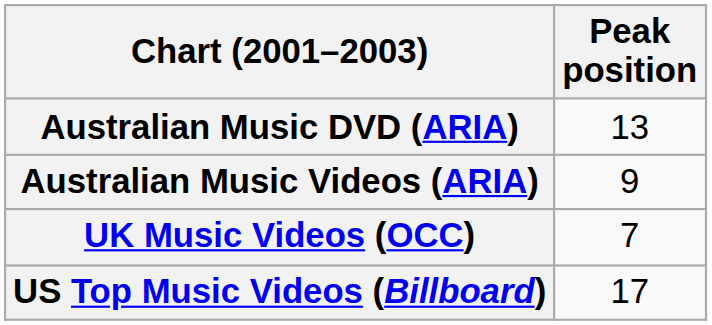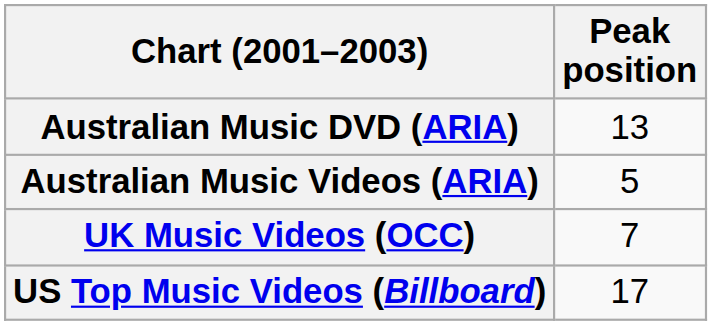 <table class="wikitable sortable plainrowheaders" style="text-align:center;">
 <tr>
 <th scope="col">Chart (2001–2003)</th>
 <th scope="col">Peak<br>position</th>
 </tr>
 <tr>
 <th scope="row">Australian Music DVD (<a href='#'>ARIA</a>)</th>
 <td>13</td>
 </tr>
 <tr>
 <th scope="row">Australian Music Videos (<a href='#'>ARIA</a>)</th>
-<td>9</td>
+<td>5</td>
 </tr>
 <tr>
 <th scope="row"><a href='#'>UK Music Videos</a> (<a href='#'>OCC</a>)</th>
 <td>7</td>
 </tr>
 <tr>
 <th scope="row">US <a href='#'>Top Music Videos</a> (<em><a href='#'>Billboard</a></em>)</th>
 <td>17</td>
 </tr>
 </table>
